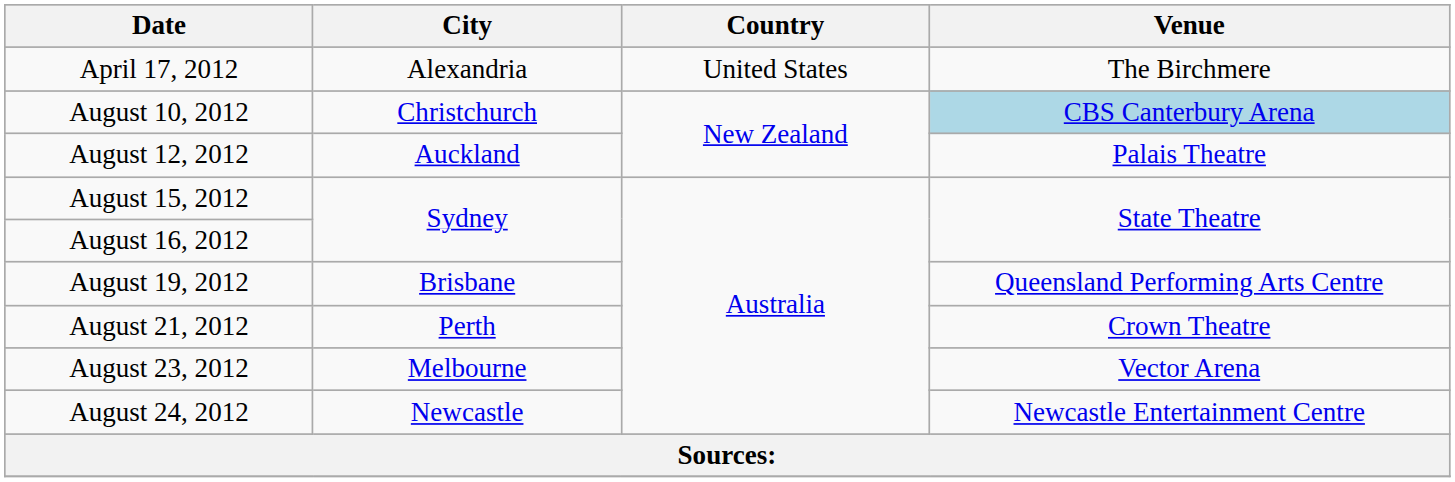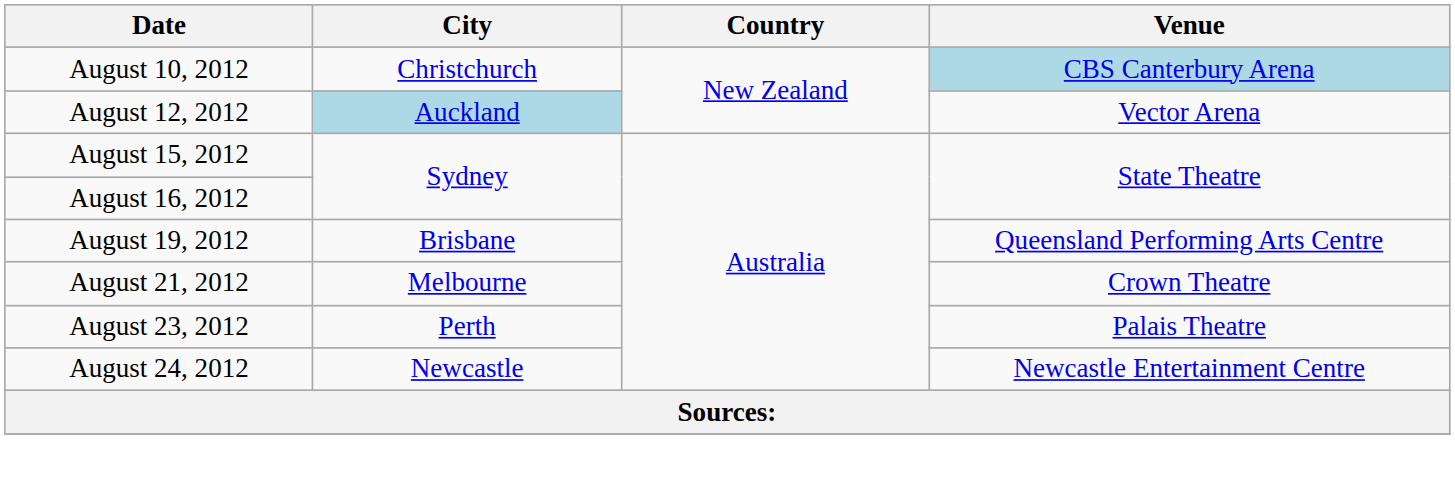 <table class="wikitable" style="text-align:center;">
 <tr>
 <th width="175">Date</th>
 <th width="175">City</th>
 <th width="175">Country</th>
 <th width="300">Venue</th>
-</tr>
-<tr>
-<td>April 17, 2012</td>
-<td>Alexandria</td>
-<td>United States</td>
-<td>The Birchmere</td>
 </tr>
 <tr>
 <td>August 10, 2012</td>
 <td><a href='#'>Christchurch</a></td>
 <td rowspan="2"><a href='#'>New Zealand</a></td>
 <td style="background: lightblue;"><a href='#'>CBS Canterbury Arena</a></td>
 </tr>
 <tr>
 <td>August 12, 2012</td>
-<td><a href='#'>Auckland</a></td>
-<td><a href='#'>Palais Theatre</a></td>
+<td style="background: lightblue;"><a href='#'>Auckland</a></td>
+<td><a href='#'>Vector Arena</a></td>
 </tr>
 <tr>
 <td>August 15, 2012</td>
 <td rowspan="2"><a href='#'>Sydney</a></td>
 <td rowspan="6"><a href='#'>Australia</a></td>
 <td rowspan="2"><a href='#'>State Theatre</a></td>
 </tr>
 <tr>
 <td>August 16, 2012</td>
 </tr>
 <tr>
 <td>August 19, 2012</td>
 <td><a href='#'>Brisbane</a></td>
 <td><a href='#'>Queensland Performing Arts Centre</a></td>
 </tr>
 <tr>
 <td>August 21, 2012</td>
-<td><a href='#'>Perth</a></td>
+<td><a href='#'>Melbourne</a></td>
 <td><a href='#'>Crown Theatre</a></td>
 </tr>
 <tr>
 <td>August 23, 2012</td>
-<td><a href='#'>Melbourne</a></td>
-<td><a href='#'>Vector Arena</a></td>
+<td><a href='#'>Perth</a></td>
+<td><a href='#'>Palais Theatre</a></td>
 </tr>
 <tr>
 <td>August 24, 2012</td>
 <td><a href='#'>Newcastle</a></td>
 <td><a href='#'>Newcastle Entertainment Centre</a></td>
 </tr>
 <tr>
 <th colspan="4">Sources:</th>
 </tr>
 <tr>
 </tr>
 </table>
